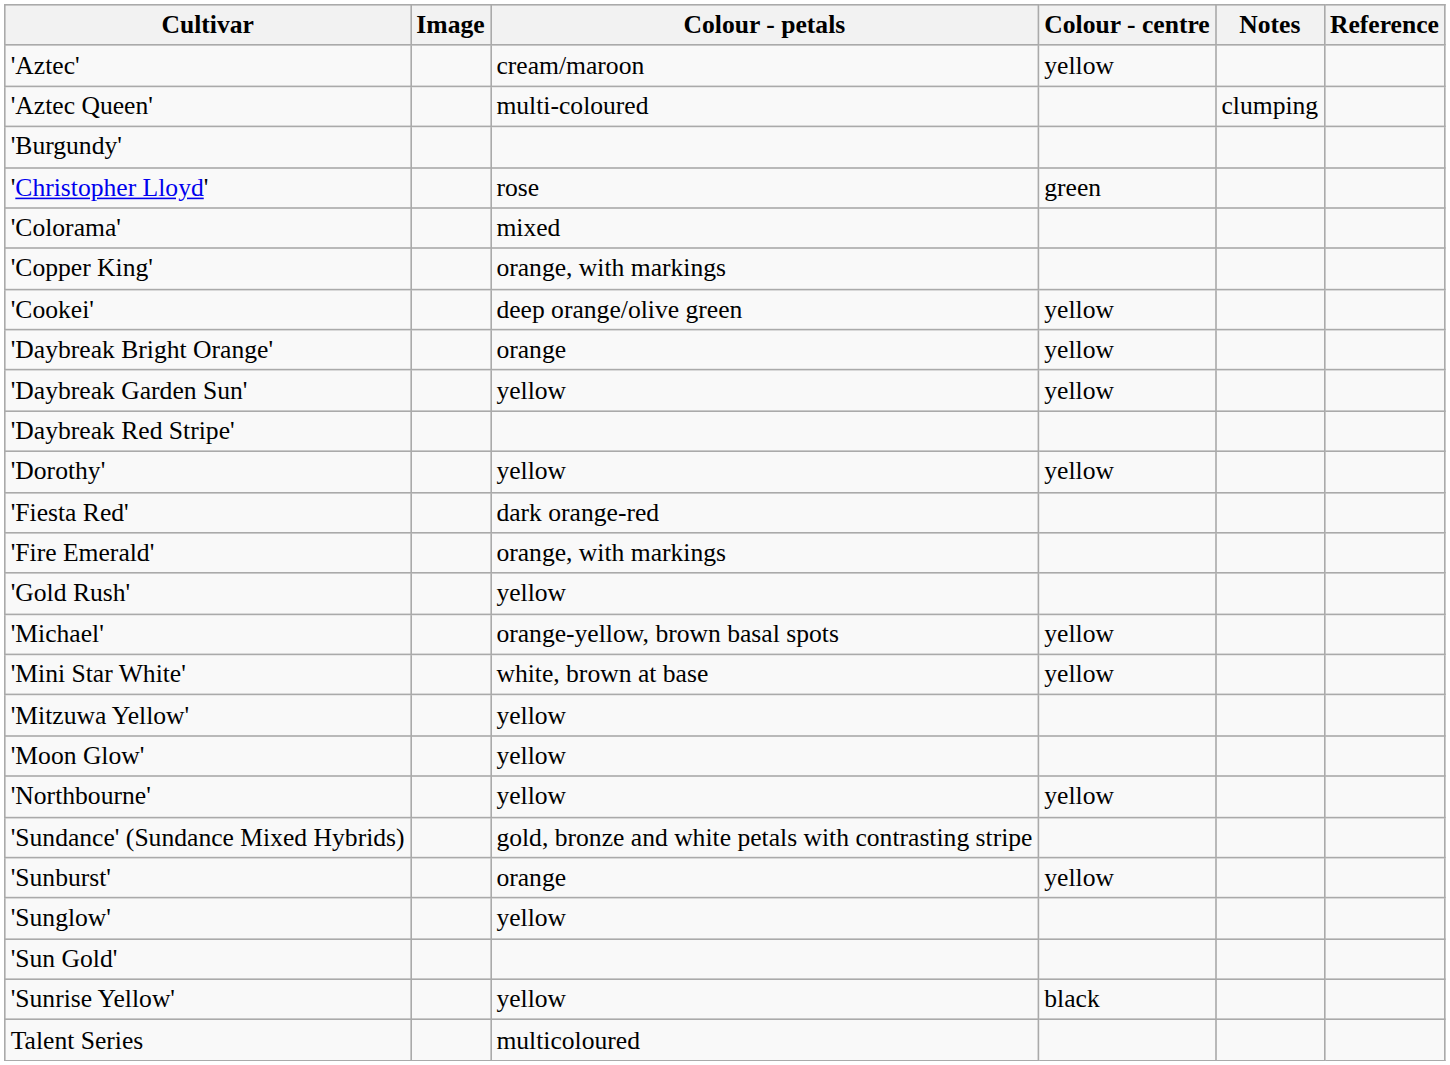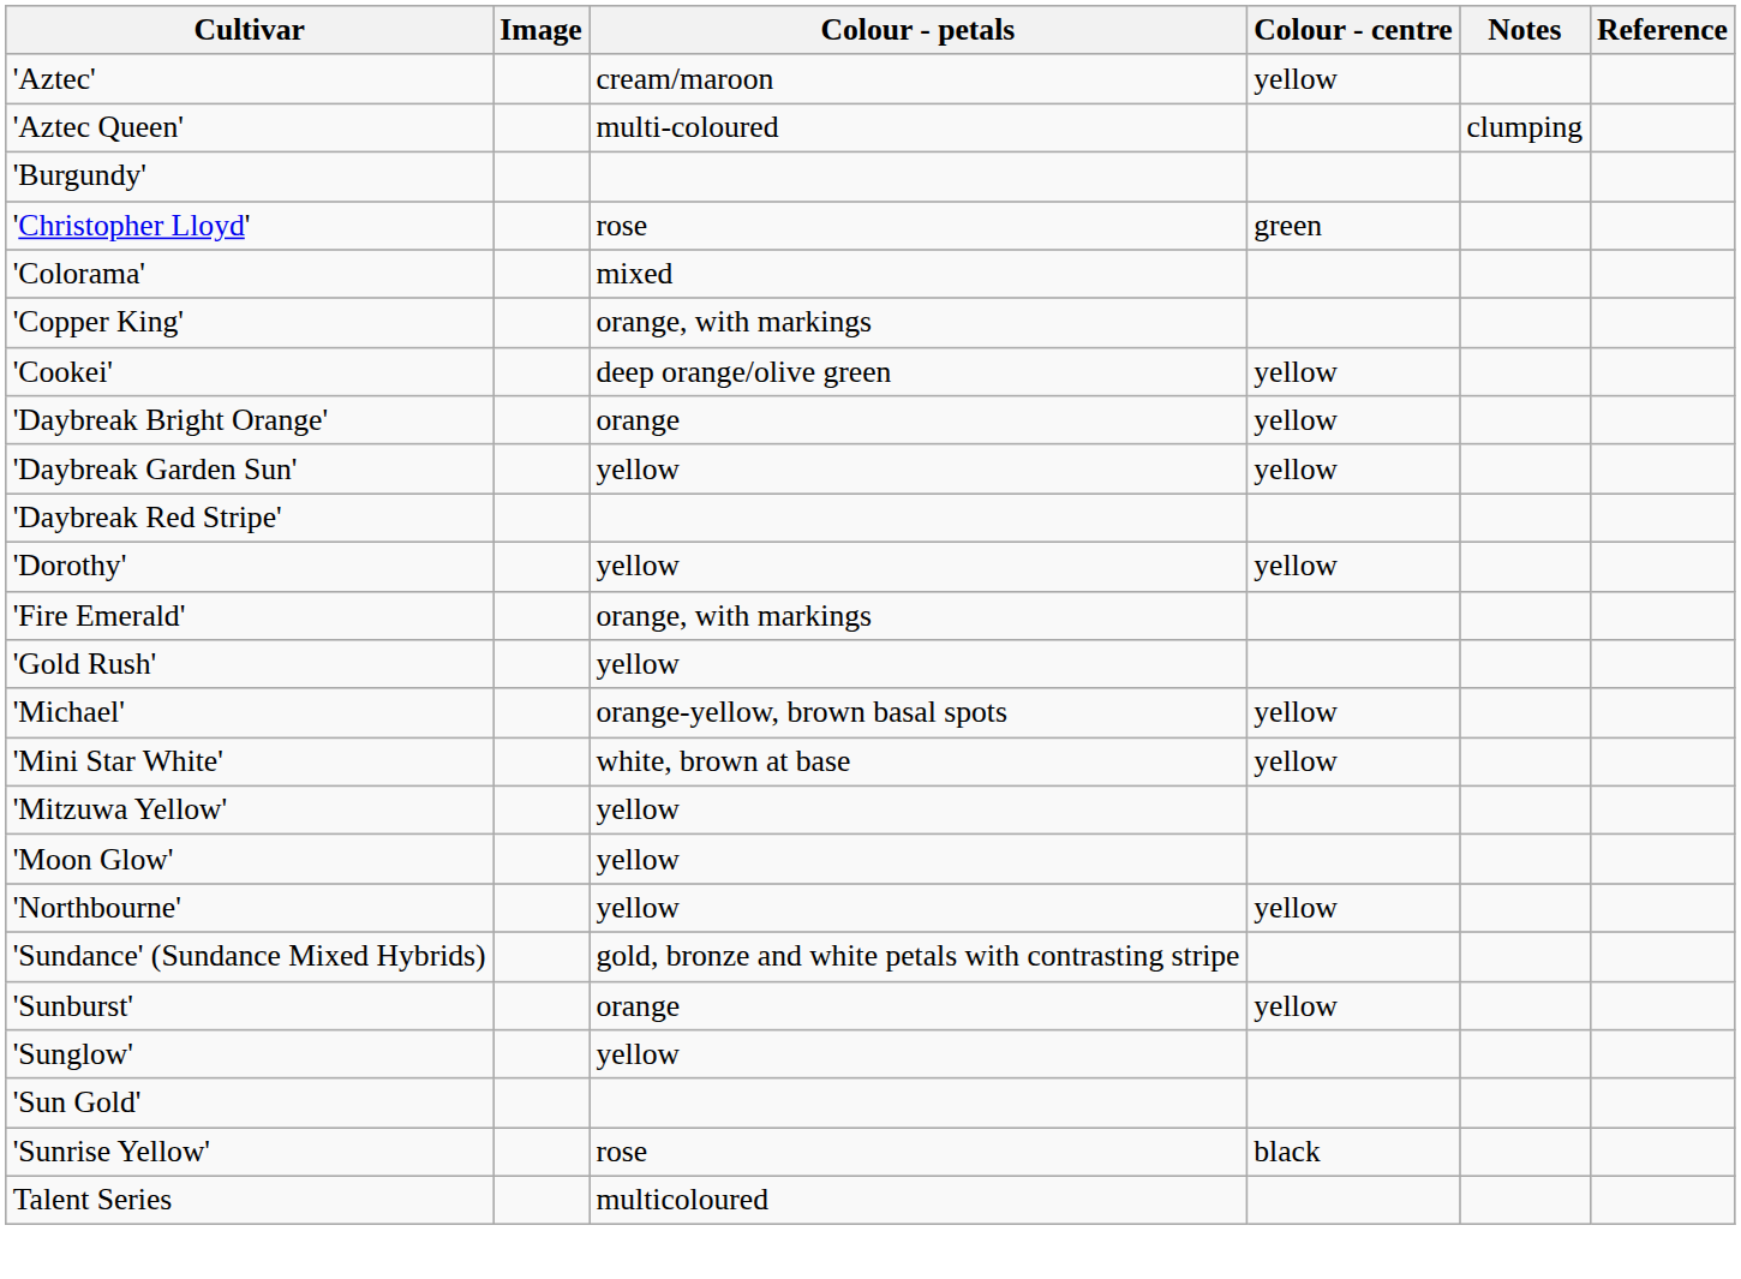 <table class="wikitable">
 <tr>
 <th>Cultivar</th>
 <th>Image</th>
 <th>Colour - petals</th>
 <th>Colour - centre</th>
 <th>Notes</th>
 <th>Reference</th>
 </tr>
 <tr>
 <td>'Aztec'</td>
 <td></td>
 <td>cream/maroon</td>
 <td>yellow</td>
 <td></td>
 <td></td>
 </tr>
 <tr>
 <td>'Aztec Queen'</td>
 <td></td>
 <td>multi-coloured</td>
 <td></td>
 <td>clumping</td>
 <td></td>
 </tr>
 <tr>
 <td>'Burgundy'</td>
 <td></td>
 <td></td>
 <td></td>
 <td></td>
 <td></td>
 </tr>
 <tr>
 <td>'<a href='#'>Christopher Lloyd</a>'</td>
 <td></td>
 <td>rose</td>
 <td>green</td>
 <td></td>
 <td></td>
 </tr>
 <tr>
 <td>'Colorama'</td>
 <td></td>
 <td>mixed</td>
 <td></td>
 <td></td>
 <td></td>
 </tr>
 <tr>
 <td>'Copper King'</td>
 <td></td>
 <td>orange, with markings</td>
 <td></td>
 <td></td>
 <td></td>
 </tr>
 <tr>
 <td>'Cookei'</td>
 <td></td>
 <td>deep orange/olive green</td>
 <td>yellow</td>
 <td></td>
 <td></td>
 </tr>
 <tr>
 <td>'Daybreak Bright Orange'</td>
 <td></td>
 <td>orange</td>
 <td>yellow</td>
 <td></td>
 <td></td>
 </tr>
 <tr>
 <td>'Daybreak Garden Sun'</td>
 <td></td>
 <td>yellow</td>
 <td>yellow</td>
 <td></td>
 <td></td>
 </tr>
 <tr>
 <td>'Daybreak Red Stripe'</td>
 <td></td>
 <td></td>
 <td></td>
 <td></td>
 <td></td>
 </tr>
 <tr>
 <td>'Dorothy'</td>
 <td></td>
 <td>yellow</td>
 <td>yellow</td>
 <td></td>
 <td></td>
 </tr>
 <tr>
-<td>'Fiesta Red'</td>
-<td></td>
-<td>dark orange-red</td>
-<td></td>
-<td></td>
-<td></td>
-</tr>
-<tr>
 <td>'Fire Emerald'</td>
 <td></td>
 <td>orange, with markings</td>
 <td></td>
 <td></td>
 <td></td>
 </tr>
 <tr>
 <td>'Gold Rush'</td>
 <td></td>
 <td>yellow</td>
 <td></td>
 <td></td>
 <td></td>
 </tr>
 <tr>
 <td>'Michael'</td>
 <td></td>
 <td>orange-yellow, brown basal spots</td>
 <td>yellow</td>
 <td></td>
 <td></td>
 </tr>
 <tr>
 <td>'Mini Star White'</td>
 <td></td>
 <td>white, brown at base</td>
 <td>yellow</td>
 <td></td>
 <td></td>
 </tr>
 <tr>
 <td>'Mitzuwa Yellow'</td>
 <td></td>
 <td>yellow</td>
 <td></td>
 <td></td>
 <td></td>
 </tr>
 <tr>
 <td>'Moon Glow'</td>
 <td></td>
 <td>yellow</td>
 <td></td>
 <td></td>
 <td></td>
 </tr>
 <tr>
 <td>'Northbourne'</td>
 <td></td>
 <td>yellow</td>
 <td>yellow</td>
 <td></td>
 <td></td>
 </tr>
 <tr>
 <td>'Sundance' (Sundance Mixed Hybrids)</td>
 <td></td>
 <td>gold, bronze and white petals with contrasting stripe</td>
 <td></td>
 <td></td>
 <td></td>
 </tr>
 <tr>
 <td>'Sunburst'</td>
 <td></td>
 <td>orange</td>
 <td>yellow</td>
 <td></td>
 <td></td>
 </tr>
 <tr>
 <td>'Sunglow'</td>
 <td></td>
 <td>yellow</td>
 <td></td>
 <td></td>
 <td></td>
 </tr>
 <tr>
 <td>'Sun Gold'</td>
 <td></td>
 <td></td>
 <td></td>
 <td></td>
 <td></td>
 </tr>
 <tr>
 <td>'Sunrise Yellow'</td>
 <td></td>
-<td>yellow</td>
+<td>rose</td>
 <td>black</td>
 <td></td>
 <td></td>
 </tr>
 <tr>
 <td>Talent Series</td>
 <td></td>
 <td>multicoloured</td>
 <td></td>
 <td></td>
 <td></td>
 </tr>
 </table>
